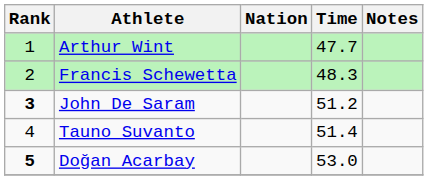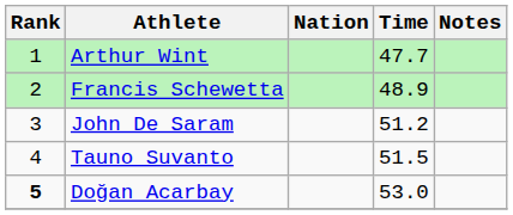 <table class="wikitable sortable" style="text-align:center">
 <tr>
 <th>Rank</th>
 <th>Athlete</th>
 <th>Nation</th>
 <th>Time</th>
 <th>Notes</th>
 </tr>
 <tr bgcolor=#bbf3bb>
 <td>1</td>
 <td align=left><a href='#'>Arthur Wint</a></td>
 <td align=left></td>
 <td>47.7</td>
 <td></td>
 </tr>
 <tr bgcolor=#bbf3bb>
 <td>2</td>
 <td align=left><a href='#'>Francis Schewetta</a></td>
 <td align=left></td>
-<td>48.3</td>
+<td>48.9</td>
 <td></td>
 </tr>
 <tr>
-<td><strong>3</strong></td>
+<td>3</td>
 <td align=left><a href='#'>John De Saram</a></td>
 <td align=left></td>
 <td>51.2</td>
 <td></td>
 </tr>
 <tr>
 <td>4</td>
 <td align=left><a href='#'>Tauno Suvanto</a></td>
 <td align=left></td>
-<td>51.4</td>
+<td>51.5</td>
 <td></td>
 </tr>
 <tr>
 <td><strong>5</strong></td>
 <td align=left><a href='#'>Doğan Acarbay</a></td>
 <td align=left></td>
 <td>53.0</td>
 <td></td>
 </tr>
 <tr>
 </tr>
 </table>
